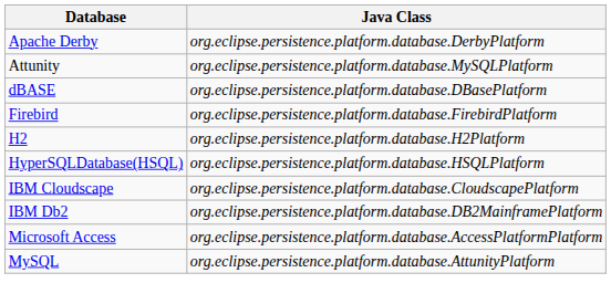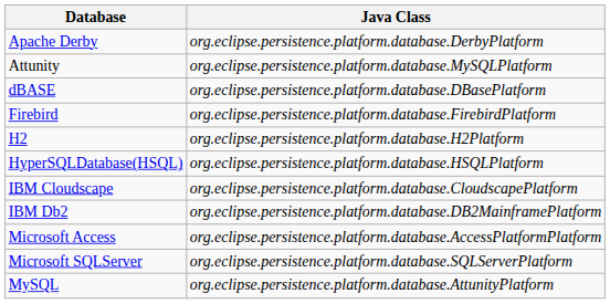 <table class="wikitable">
 <tr>
 <th>Database</th>
 <th>Java Class</th>
 </tr>
 <tr>
 <td><a href='#'>Apache Derby</a></td>
 <td><em>org.eclipse.persistence.platform.database.DerbyPlatform</em></td>
 </tr>
 <tr>
 <td>Attunity</td>
 <td><em>org.eclipse.persistence.platform.database.MySQLPlatform</em></td>
 </tr>
 <tr>
 <td><a href='#'>dBASE</a></td>
 <td><em>org.eclipse.persistence.platform.database.DBasePlatform</em></td>
 </tr>
 <tr>
 <td><a href='#'>Firebird</a></td>
 <td><em>org.eclipse.persistence.platform.database.FirebirdPlatform</em></td>
 </tr>
 <tr>
 <td><a href='#'>H2</a></td>
 <td><em>org.eclipse.persistence.platform.database.H2Platform</em></td>
 </tr>
 <tr>
 <td><a href='#'>HyperSQLDatabase(HSQL)</a></td>
 <td><em>org.eclipse.persistence.platform.database.HSQLPlatform</em></td>
 </tr>
 <tr>
 <td><a href='#'>IBM Cloudscape</a></td>
 <td><em>org.eclipse.persistence.platform.database.CloudscapePlatform</em></td>
 </tr>
 <tr>
 <td><a href='#'>IBM Db2</a></td>
 <td><em>org.eclipse.persistence.platform.database.DB2MainframePlatform</em></td>
 </tr>
 <tr>
 <td><a href='#'>Microsoft Access</a></td>
 <td><em>org.eclipse.persistence.platform.database.AccessPlatformPlatform</em></td>
 </tr>
 <tr>
+<td><a href='#'>Microsoft SQLServer</a></td>
+<td><em>org.eclipse.persistence.platform.database.SQLServerPlatform</em></td>
+</tr>
+<tr>
 <td><a href='#'>MySQL</a></td>
 <td><em>org.eclipse.persistence.platform.database.AttunityPlatform</em></td>
 </tr>
 </table>
